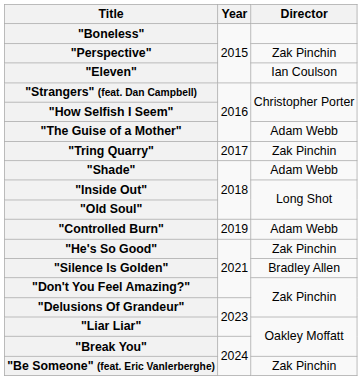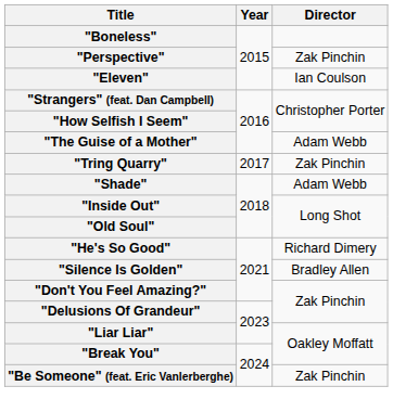 <table class="wikitable plainrowheaders" style="text-align:center;">
 <tr>
 <th scope=col>Title</th>
 <th scope=col>Year</th>
 <th scope=col>Director</th>
 </tr>
 <tr>
 <th scope="row">"Boneless"</th>
 <td rowspan="3">2015</td>
 <td></td>
 </tr>
 <tr>
 <th scope="row">"Perspective"</th>
 <td>Zak Pinchin</td>
 </tr>
 <tr>
 <th scope="row">"Eleven"</th>
 <td>Ian Coulson</td>
 </tr>
 <tr>
 <th scope="row">"Strangers" <small>(feat. Dan Campbell)</small></th>
 <td rowspan="3">2016</td>
 <td rowspan="2">Christopher Porter</td>
 </tr>
 <tr>
 <th scope="row">"How Selfish I Seem"</th>
 </tr>
 <tr>
 <th scope="row">"The Guise of a Mother"</th>
 <td>Adam Webb</td>
 </tr>
 <tr>
 <th scope="row">"Tring Quarry"</th>
 <td>2017</td>
 <td>Zak Pinchin</td>
 </tr>
 <tr>
 <th scope="row">"Shade"</th>
 <td rowspan="3">2018</td>
 <td>Adam Webb</td>
 </tr>
 <tr>
 <th scope="row">"Inside Out"</th>
 <td rowspan="2">Long Shot</td>
 </tr>
 <tr>
 <th scope="row">"Old Soul"</th>
 </tr>
 <tr>
-<th scope="row">"Controlled Burn"</th>
-<td>2019</td>
-<td>Adam Webb</td>
-</tr>
-<tr>
 <th scope="row">"He's So Good"</th>
 <td rowspan="3">2021</td>
-<td>Zak Pinchin</td>
+<td>Richard Dimery</td>
 </tr>
 <tr>
 <th scope="row">"Silence Is Golden"</th>
 <td>Bradley Allen</td>
 </tr>
 <tr>
 <th scope="row">"Don't You Feel Amazing?"</th>
 <td rowspan="2">Zak Pinchin</td>
 </tr>
 <tr>
 <th scope="row">"Delusions Of Grandeur"</th>
 <td rowspan="2">2023</td>
 </tr>
 <tr>
 <th scope="row">"Liar Liar"</th>
 <td rowspan="2">Oakley Moffatt</td>
 </tr>
 <tr>
 <th scope="row">"Break You"</th>
 <td rowspan="2">2024</td>
 </tr>
 <tr>
 <th scope="row">"Be Someone" <small>(feat. Eric Vanlerberghe)</small></th>
 <td>Zak Pinchin</td>
 </tr>
 </table>
